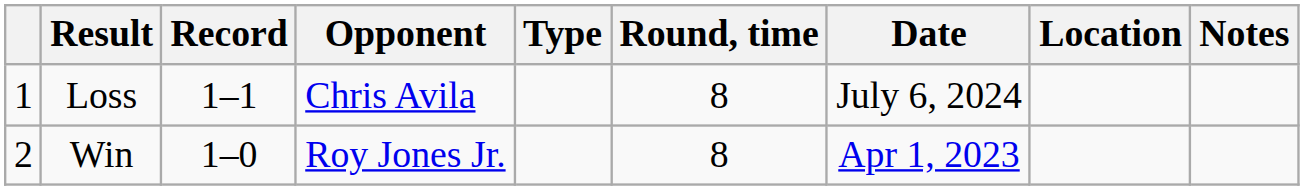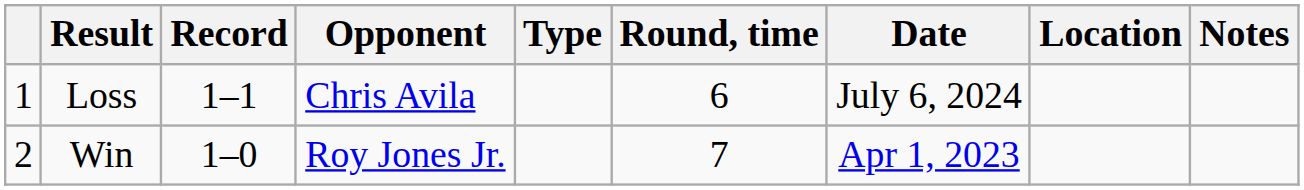 <table class="wikitable" style="text-align:center">
 <tr>
 <th></th>
 <th>Result</th>
 <th>Record</th>
 <th>Opponent</th>
 <th>Type</th>
 <th>Round, time</th>
 <th>Date</th>
 <th>Location</th>
 <th>Notes</th>
 </tr>
 <tr>
 <td>1</td>
 <td>Loss</td>
 <td>1–1</td>
 <td align=left><a href='#'>Chris Avila</a></td>
 <td></td>
-<td>8</td>
+<td>6</td>
 <td>July 6, 2024</td>
 <td align=left></td>
 <td></td>
 </tr>
 <tr>
 <td>2</td>
 <td>Win</td>
 <td>1–0</td>
 <td align=left><a href='#'>Roy Jones Jr.</a></td>
 <td></td>
-<td>8</td>
+<td>7</td>
 <td><a href='#'>Apr 1, 2023</a></td>
 <td align=left></td>
 <td></td>
 </tr>
 </table>
